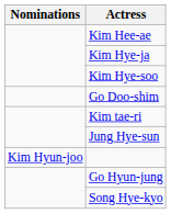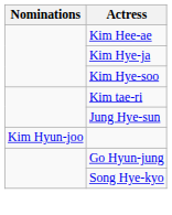 <table class="wikitable">
 <tr>
 <th>Nominations</th>
 <th>Actress</th>
 </tr>
 <tr>
 <td rowspan="3"></td>
 <td><a href='#'>Kim Hee-ae</a></td>
 </tr>
 <tr>
 <td><a href='#'>Kim Hye-ja</a></td>
 </tr>
 <tr>
 <td><a href='#'>Kim Hye-soo</a></td>
-</tr>
-<tr>
-<td></td>
-<td><a href='#'>Go Doo-shim</a></td>
 </tr>
 <tr>
 <td rowspan="2"></td>
 <td><a href='#'>Kim tae-ri</a></td>
 </tr>
 <tr>
 <td><a href='#'>Jung Hye-sun</a></td>
 </tr>
 <tr>
 <td><a href='#'>Kim Hyun-joo</a></td>
 </tr>
 <tr>
 <td rowspan="2"></td>
 <td><a href='#'>Go Hyun-jung</a></td>
 </tr>
 <tr>
 <td><a href='#'>Song Hye-kyo</a></td>
 </tr>
 </table>
